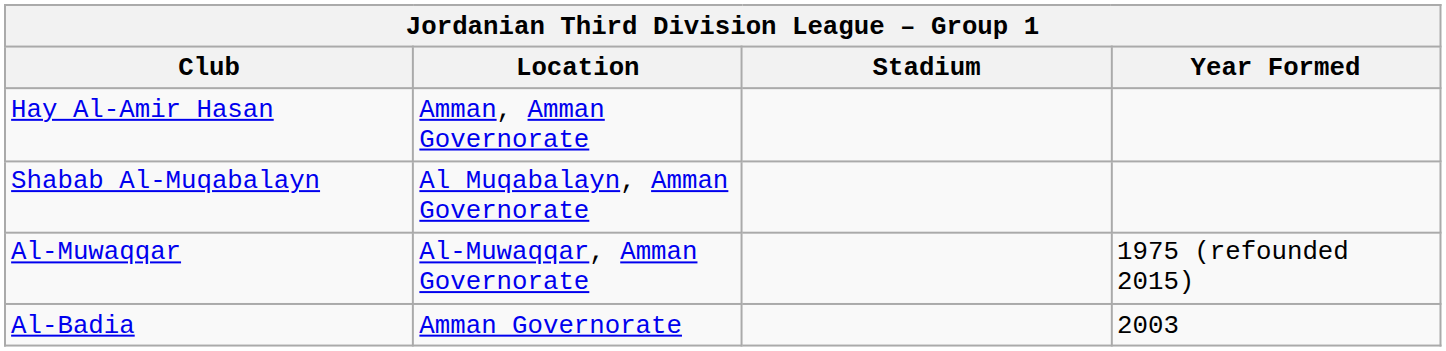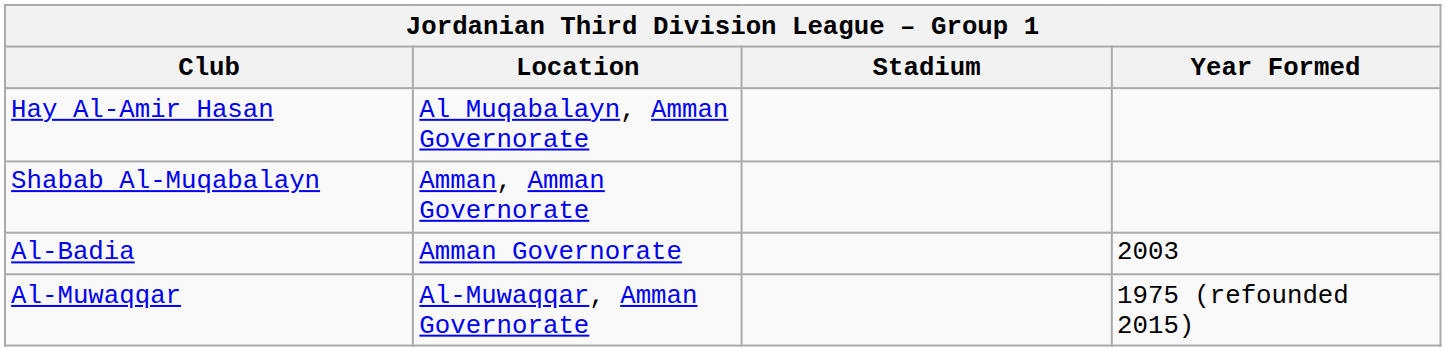 <table class="wikitable">
 <tr>
 <th colspan="4">Jordanian Third Division League – Group 1</th>
 </tr>
 <tr>
 <th style="width:200px;">Club</th>
 <th style="width:160px;">Location</th>
 <th style="width:180px;">Stadium</th>
 <th style="width:160px;">Year Formed</th>
 </tr>
 <tr style="vertical-align:top;">
 <td><a href='#'>Hay Al-Amir Hasan</a></td>
+<td><a href='#'>Al Muqabalayn</a>, <a href='#'>Amman Governorate</a></td>
+<td></td>
+<td></td>
+</tr>
+<tr style="vertical-align:top;">
+<td><a href='#'>Shabab Al-Muqabalayn</a></td>
 <td><a href='#'>Amman</a>, <a href='#'>Amman Governorate</a></td>
 <td></td>
 <td></td>
 </tr>
 <tr style="vertical-align:top;">
-<td><a href='#'>Shabab Al-Muqabalayn</a></td>
-<td><a href='#'>Al Muqabalayn</a>, <a href='#'>Amman Governorate</a></td>
+<td><a href='#'>Al-Badia</a></td>
+<td><a href='#'>Amman Governorate</a></td>
 <td></td>
-<td></td>
+<td>2003</td>
 </tr>
 <tr style="vertical-align:top;">
 <td><a href='#'>Al-Muwaqqar</a></td>
 <td><a href='#'>Al-Muwaqqar</a>, <a href='#'>Amman Governorate</a></td>
 <td></td>
 <td>1975 (refounded 2015)</td>
 </tr>
-<tr style="vertical-align:top;">
-<td><a href='#'>Al-Badia</a></td>
-<td><a href='#'>Amman Governorate</a></td>
-<td></td>
-<td>2003</td>
-</tr>
 </table>
